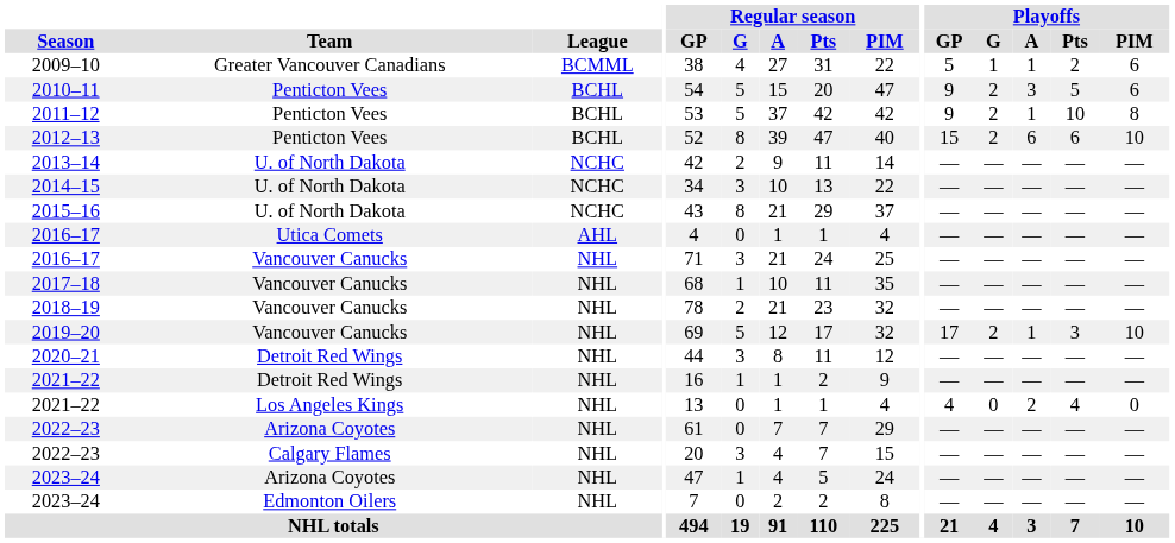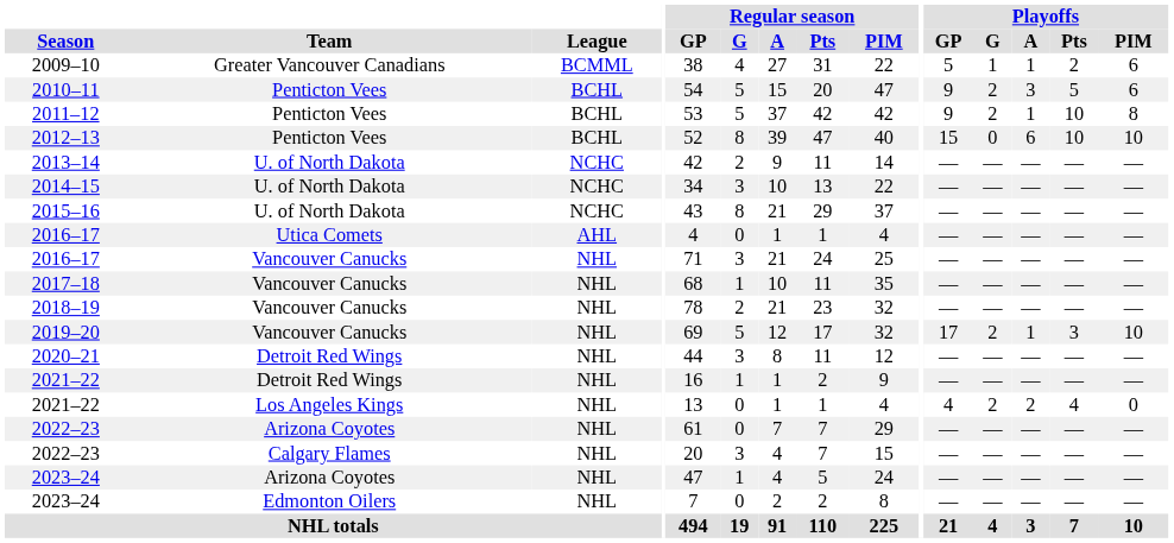 <table border="0" cellpadding="1" cellspacing="0" style="text-align:center; width:60em">
 <tr bgcolor="#e0e0e0">
 <th colspan="3" bgcolor="#ffffff"></th>
 <th rowspan="100" bgcolor="#ffffff"></th>
 <th colspan="5"><a href='#'>Regular season</a></th>
 <th rowspan="100" bgcolor="#ffffff"></th>
 <th colspan="5"><a href='#'>Playoffs</a></th>
 </tr>
 <tr bgcolor="#e0e0e0">
 <th><a href='#'>Season</a></th>
 <th>Team</th>
 <th>League</th>
 <th>GP</th>
 <th><a href='#'>G</a></th>
 <th><a href='#'>A</a></th>
 <th><a href='#'>Pts</a></th>
 <th><a href='#'>PIM</a></th>
 <th>GP</th>
 <th>G</th>
 <th>A</th>
 <th>Pts</th>
 <th>PIM</th>
 </tr>
 <tr>
 <td>2009–10</td>
 <td>Greater Vancouver Canadians</td>
 <td><a href='#'>BCMML</a></td>
 <td>38</td>
 <td>4</td>
 <td>27</td>
 <td>31</td>
 <td>22</td>
 <td>5</td>
 <td>1</td>
 <td>1</td>
 <td>2</td>
 <td>6</td>
 </tr>
 <tr bgcolor="#f0f0f0">
 <td><a href='#'>2010–11</a></td>
 <td><a href='#'>Penticton Vees</a></td>
 <td><a href='#'>BCHL</a></td>
 <td>54</td>
 <td>5</td>
 <td>15</td>
 <td>20</td>
 <td>47</td>
 <td>9</td>
 <td>2</td>
 <td>3</td>
 <td>5</td>
 <td>6</td>
 </tr>
 <tr>
 <td><a href='#'>2011–12</a></td>
 <td>Penticton Vees</td>
 <td>BCHL</td>
 <td>53</td>
 <td>5</td>
 <td>37</td>
 <td>42</td>
 <td>42</td>
 <td>9</td>
 <td>2</td>
 <td>1</td>
 <td>10</td>
 <td>8</td>
 </tr>
 <tr bgcolor="#f0f0f0">
 <td><a href='#'>2012–13</a></td>
 <td>Penticton Vees</td>
 <td>BCHL</td>
 <td>52</td>
 <td>8</td>
 <td>39</td>
 <td>47</td>
 <td>40</td>
 <td>15</td>
-<td>2</td>
+<td>0</td>
 <td>6</td>
-<td>6</td>
+<td>10</td>
 <td>10</td>
 </tr>
 <tr>
 <td><a href='#'>2013–14</a></td>
 <td><a href='#'>U. of North Dakota</a></td>
 <td><a href='#'>NCHC</a></td>
 <td>42</td>
 <td>2</td>
 <td>9</td>
 <td>11</td>
 <td>14</td>
 <td>—</td>
 <td>—</td>
 <td>—</td>
 <td>—</td>
 <td>—</td>
 </tr>
 <tr bgcolor="#f0f0f0">
 <td><a href='#'>2014–15</a></td>
 <td>U. of North Dakota</td>
 <td>NCHC</td>
 <td>34</td>
 <td>3</td>
 <td>10</td>
 <td>13</td>
 <td>22</td>
 <td>—</td>
 <td>—</td>
 <td>—</td>
 <td>—</td>
 <td>—</td>
 </tr>
 <tr>
 <td><a href='#'>2015–16</a></td>
 <td>U. of North Dakota</td>
 <td>NCHC</td>
 <td>43</td>
 <td>8</td>
 <td>21</td>
 <td>29</td>
 <td>37</td>
 <td>—</td>
 <td>—</td>
 <td>—</td>
 <td>—</td>
 <td>—</td>
 </tr>
 <tr bgcolor="#f0f0f0">
 <td><a href='#'>2016–17</a></td>
 <td><a href='#'>Utica Comets</a></td>
 <td><a href='#'>AHL</a></td>
 <td>4</td>
 <td>0</td>
 <td>1</td>
 <td>1</td>
 <td>4</td>
 <td>—</td>
 <td>—</td>
 <td>—</td>
 <td>—</td>
 <td>—</td>
 </tr>
 <tr>
 <td><a href='#'>2016–17</a></td>
 <td><a href='#'>Vancouver Canucks</a></td>
 <td><a href='#'>NHL</a></td>
 <td>71</td>
 <td>3</td>
 <td>21</td>
 <td>24</td>
 <td>25</td>
 <td>—</td>
 <td>—</td>
 <td>—</td>
 <td>—</td>
 <td>—</td>
 </tr>
 <tr bgcolor="#f0f0f0">
 <td><a href='#'>2017–18</a></td>
 <td>Vancouver Canucks</td>
 <td>NHL</td>
 <td>68</td>
 <td>1</td>
 <td>10</td>
 <td>11</td>
 <td>35</td>
 <td>—</td>
 <td>—</td>
 <td>—</td>
 <td>—</td>
 <td>—</td>
 </tr>
 <tr>
 <td><a href='#'>2018–19</a></td>
 <td>Vancouver Canucks</td>
 <td>NHL</td>
 <td>78</td>
 <td>2</td>
 <td>21</td>
 <td>23</td>
 <td>32</td>
 <td>—</td>
 <td>—</td>
 <td>—</td>
 <td>—</td>
 <td>—</td>
 </tr>
 <tr bgcolor="#f0f0f0">
 <td><a href='#'>2019–20</a></td>
 <td>Vancouver Canucks</td>
 <td>NHL</td>
 <td>69</td>
 <td>5</td>
 <td>12</td>
 <td>17</td>
 <td>32</td>
 <td>17</td>
 <td>2</td>
 <td>1</td>
 <td>3</td>
 <td>10</td>
 </tr>
 <tr>
 <td><a href='#'>2020–21</a></td>
 <td><a href='#'>Detroit Red Wings</a></td>
 <td>NHL</td>
 <td>44</td>
 <td>3</td>
 <td>8</td>
 <td>11</td>
 <td>12</td>
 <td>—</td>
 <td>—</td>
 <td>—</td>
 <td>—</td>
 <td>—</td>
 </tr>
 <tr bgcolor="#f0f0f0">
 <td><a href='#'>2021–22</a></td>
 <td>Detroit Red Wings</td>
 <td>NHL</td>
 <td>16</td>
 <td>1</td>
 <td>1</td>
 <td>2</td>
 <td>9</td>
 <td>—</td>
 <td>—</td>
 <td>—</td>
 <td>—</td>
 <td>—</td>
 </tr>
 <tr>
 <td>2021–22</td>
 <td><a href='#'>Los Angeles Kings</a></td>
 <td>NHL</td>
 <td>13</td>
 <td>0</td>
 <td>1</td>
 <td>1</td>
 <td>4</td>
 <td>4</td>
-<td>0</td>
+<td>2</td>
 <td>2</td>
 <td>4</td>
 <td>0</td>
 </tr>
 <tr bgcolor="#f0f0f0">
 <td><a href='#'>2022–23</a></td>
 <td><a href='#'>Arizona Coyotes</a></td>
 <td>NHL</td>
 <td>61</td>
 <td>0</td>
 <td>7</td>
 <td>7</td>
 <td>29</td>
 <td>—</td>
 <td>—</td>
 <td>—</td>
 <td>—</td>
 <td>—</td>
 </tr>
 <tr>
 <td>2022–23</td>
 <td><a href='#'>Calgary Flames</a></td>
 <td>NHL</td>
 <td>20</td>
 <td>3</td>
 <td>4</td>
 <td>7</td>
 <td>15</td>
 <td>—</td>
 <td>—</td>
 <td>—</td>
 <td>—</td>
 <td>—</td>
 </tr>
 <tr bgcolor="#f0f0f0">
 <td><a href='#'>2023–24</a></td>
 <td>Arizona Coyotes</td>
 <td>NHL</td>
 <td>47</td>
 <td>1</td>
 <td>4</td>
 <td>5</td>
 <td>24</td>
 <td>—</td>
 <td>—</td>
 <td>—</td>
 <td>—</td>
 <td>—</td>
 </tr>
 <tr>
 <td>2023–24</td>
 <td><a href='#'>Edmonton Oilers</a></td>
 <td>NHL</td>
 <td>7</td>
 <td>0</td>
 <td>2</td>
 <td>2</td>
 <td>8</td>
 <td>—</td>
 <td>—</td>
 <td>—</td>
 <td>—</td>
 <td>—</td>
 </tr>
 <tr bgcolor="#e0e0e0">
 <th colspan="3">NHL totals</th>
 <th>494</th>
 <th>19</th>
 <th>91</th>
 <th>110</th>
 <th>225</th>
 <th>21</th>
 <th>4</th>
 <th>3</th>
 <th>7</th>
 <th>10</th>
 </tr>
 </table>
